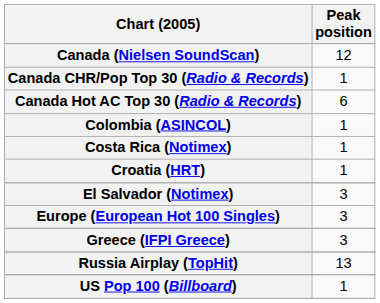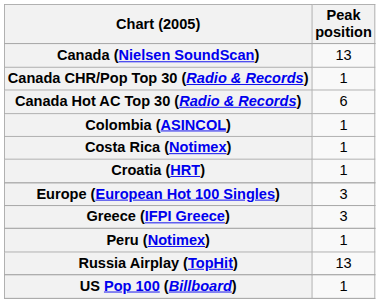 <table class="wikitable sortable plainrowheaders" style="text-align:center">
 <tr>
 <th scope="col">Chart (2005)</th>
 <th scope="col">Peak<br>position</th>
 </tr>
 <tr>
 </tr>
 <tr>
 </tr>
 <tr>
 </tr>
 <tr>
 </tr>
 <tr>
 <th scope="row">Canada (<a href='#'>Nielsen SoundScan</a>)</th>
-<td>12</td>
+<td>13</td>
 </tr>
 <tr>
 <th scope="row">Canada CHR/Pop Top 30 (<em><a href='#'>Radio & Records</a></em>)</th>
 <td>1</td>
 </tr>
 <tr>
 <th scope="row">Canada Hot AC Top 30 (<em><a href='#'>Radio & Records</a></em>)</th>
 <td>6</td>
 </tr>
 <tr>
 <th scope="row">Colombia (<a href='#'>ASINCOL</a>)</th>
 <td>1</td>
 </tr>
 <tr>
 <th scope="row">Costa Rica (<a href='#'>Notimex</a>)</th>
 <td>1</td>
 </tr>
 <tr>
 <th scope="row">Croatia (<a href='#'>HRT</a>)</th>
 <td align="center">1</td>
 </tr>
 <tr>
-</tr>
-<tr>
-<th scope="row">El Salvador (<a href='#'>Notimex</a>)</th>
-<td>3</td>
 </tr>
 <tr>
 <th scope="row">Europe (<a href='#'>European Hot 100 Singles</a>)</th>
 <td>3</td>
 </tr>
 <tr>
 </tr>
 <tr>
 </tr>
 <tr>
 </tr>
 <tr>
 <th scope="row">Greece (<a href='#'>IFPI Greece</a>)</th>
 <td>3</td>
 </tr>
 <tr>
 </tr>
 <tr>
 </tr>
 <tr>
 </tr>
 <tr>
 </tr>
 <tr>
 </tr>
 <tr>
 </tr>
 <tr>
 </tr>
 <tr>
+</tr>
+<tr>
+<th scope="row">Peru (<a href='#'>Notimex</a>)</th>
+<td>1</td>
 </tr>
 <tr>
 <th scope="row">Russia Airplay (<a href='#'>TopHit</a>)</th>
 <td>13</td>
 </tr>
 <tr>
 </tr>
 <tr>
 </tr>
 <tr>
 </tr>
 <tr>
 </tr>
 <tr>
 </tr>
 <tr>
 </tr>
 <tr>
 </tr>
 <tr>
 </tr>
 <tr>
 </tr>
 <tr>
 </tr>
 <tr>
 </tr>
 <tr>
 <th scope="row">US <a href='#'>Pop 100</a> (<em><a href='#'>Billboard</a></em>)</th>
 <td>1</td>
 </tr>
 <tr>
 </tr>
 </table>
